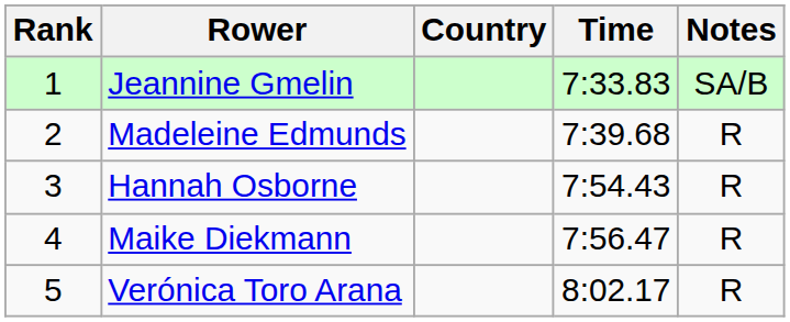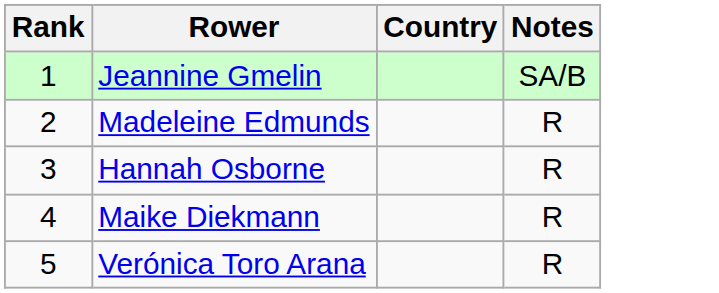 <table class="wikitable" style="text-align:center">
 <tr>
 <th>Rank</th>
 <th>Rower</th>
 <th>Country</th>
-<th>Time</th>
 <th>Notes</th>
 </tr>
 <tr bgcolor=ccffcc>
 <td>1</td>
 <td align="left"><a href='#'>Jeannine Gmelin</a></td>
 <td align="left"></td>
-<td>7:33.83</td>
 <td>SA/B</td>
 </tr>
 <tr>
 <td>2</td>
 <td align="left"><a href='#'>Madeleine Edmunds</a></td>
 <td align="left"></td>
-<td>7:39.68</td>
 <td>R</td>
 </tr>
 <tr>
 <td>3</td>
 <td align="left"><a href='#'>Hannah Osborne</a></td>
 <td align="left"></td>
-<td>7:54.43</td>
 <td>R</td>
 </tr>
 <tr>
 <td>4</td>
 <td align="left"><a href='#'>Maike Diekmann</a></td>
 <td align="left"></td>
-<td>7:56.47</td>
 <td>R</td>
 </tr>
 <tr>
 <td>5</td>
 <td align="left"><a href='#'>Verónica Toro Arana</a></td>
 <td align="left"></td>
-<td>8:02.17</td>
 <td>R</td>
 </tr>
 </table>
